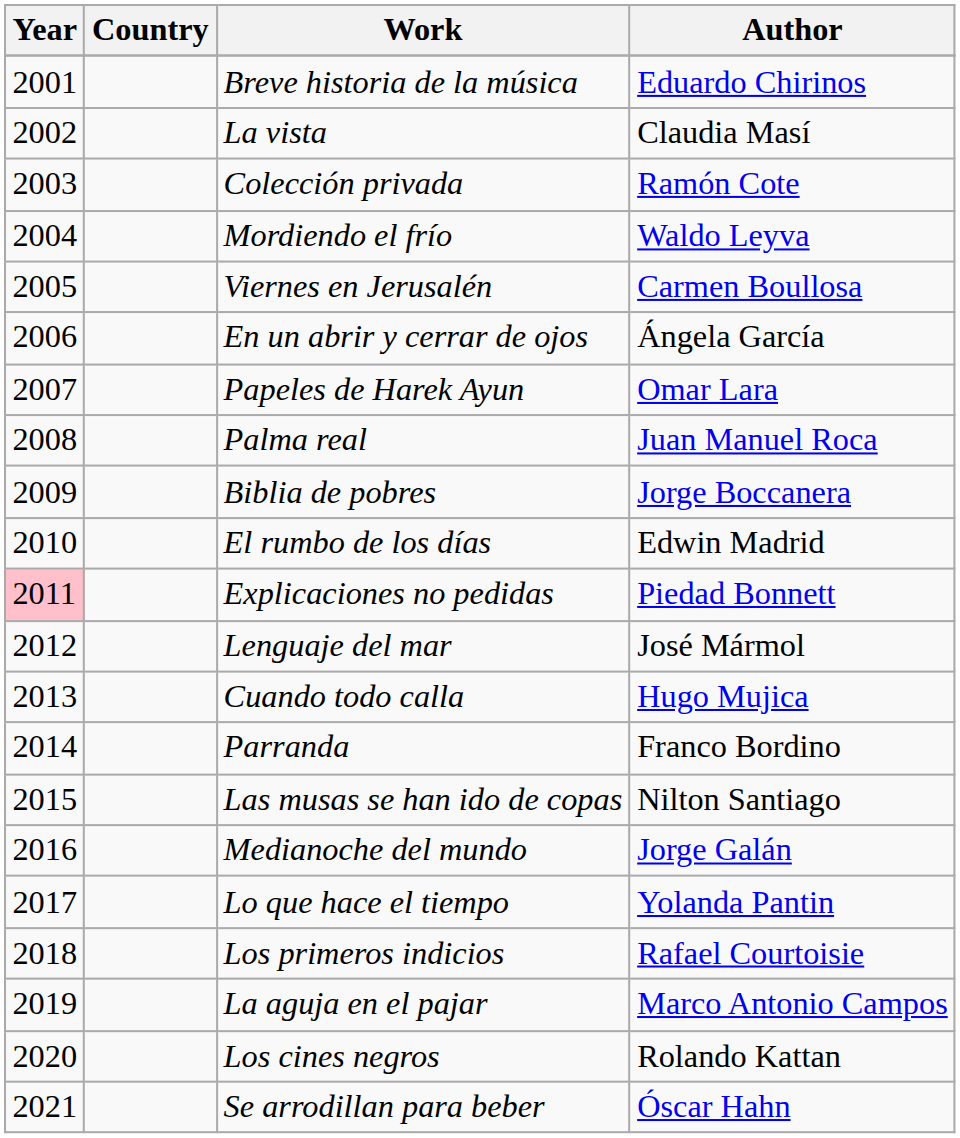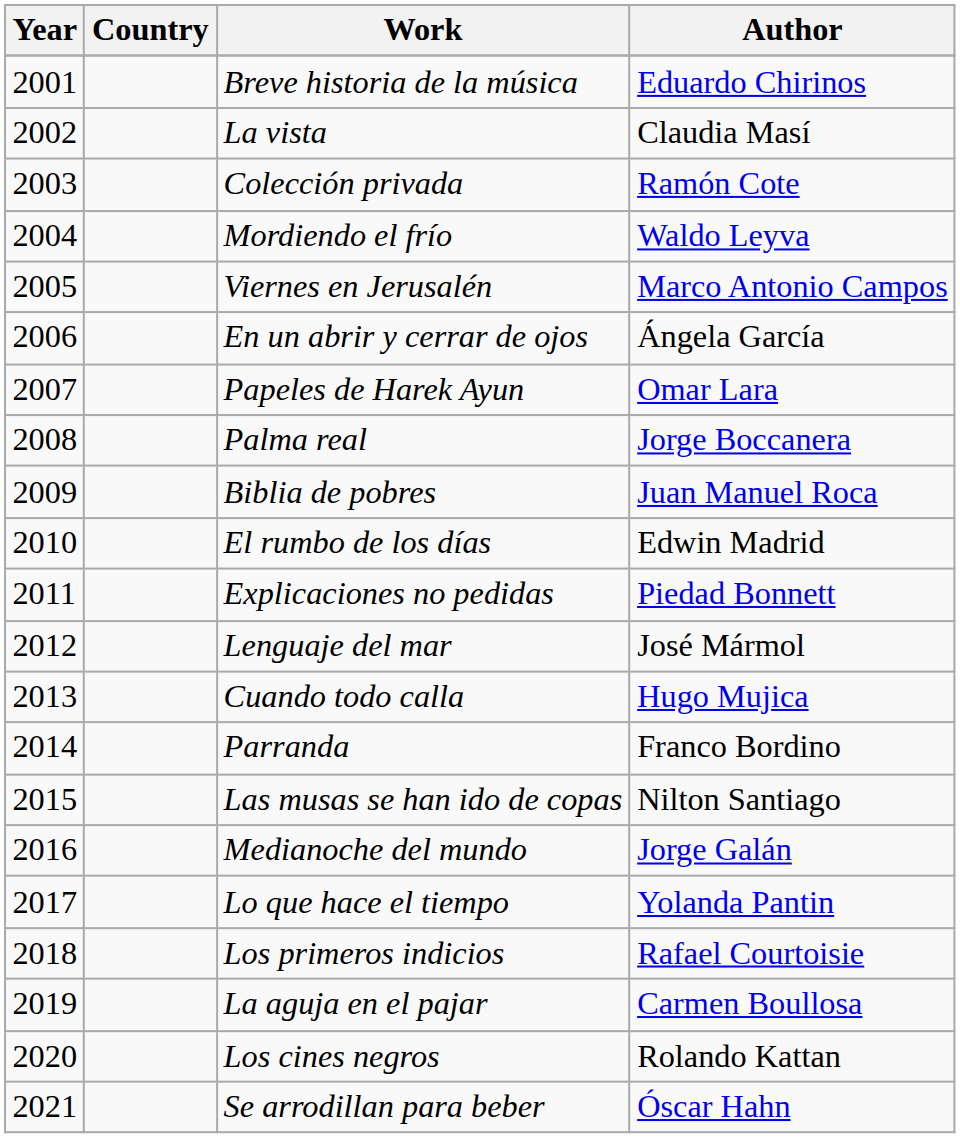 <table class="wikitable">
 <tr>
 <th>Year</th>
 <th>Country</th>
 <th>Work</th>
 <th>Author</th>
 </tr>
 <tr>
 </tr>
 <tr>
 <td>2001</td>
 <td></td>
 <td><em>Breve historia de la música</em></td>
 <td><a href='#'>Eduardo Chirinos</a></td>
 </tr>
 <tr>
 <td>2002</td>
 <td></td>
 <td><em>La vista</em></td>
 <td>Claudia Masí</td>
 </tr>
 <tr>
 <td>2003</td>
 <td></td>
 <td><em>Colección privada</em></td>
 <td><a href='#'>Ramón Cote</a></td>
 </tr>
 <tr>
 <td>2004</td>
 <td></td>
 <td><em>Mordiendo el frío</em></td>
 <td><a href='#'>Waldo Leyva</a></td>
 </tr>
 <tr>
 <td>2005</td>
 <td></td>
 <td><em>Viernes en Jerusalén</em></td>
-<td><a href='#'>Carmen Boullosa</a></td>
+<td><a href='#'>Marco Antonio Campos</a></td>
 </tr>
 <tr>
 <td>2006</td>
 <td></td>
 <td><em>En un abrir y cerrar de ojos</em></td>
 <td>Ángela García</td>
 </tr>
 <tr>
 <td>2007</td>
 <td></td>
 <td><em>Papeles de Harek Ayun</em></td>
 <td><a href='#'>Omar Lara</a></td>
 </tr>
 <tr>
 <td>2008</td>
 <td></td>
 <td><em>Palma real</em></td>
-<td><a href='#'>Juan Manuel Roca</a></td>
+<td><a href='#'>Jorge Boccanera</a></td>
 </tr>
 <tr>
 <td>2009</td>
 <td></td>
 <td><em>Biblia de pobres</em></td>
-<td><a href='#'>Jorge Boccanera</a></td>
+<td><a href='#'>Juan Manuel Roca</a></td>
 </tr>
 <tr>
 <td>2010</td>
 <td></td>
 <td><em>El rumbo de los días</em></td>
 <td>Edwin Madrid</td>
 </tr>
 <tr>
-<td style="background: pink;">2011</td>
+<td>2011</td>
 <td></td>
 <td><em>Explicaciones no pedidas</em></td>
 <td><a href='#'>Piedad Bonnett</a></td>
 </tr>
 <tr>
 <td>2012</td>
 <td></td>
 <td><em>Lenguaje del mar</em></td>
 <td>José Mármol</td>
 </tr>
 <tr>
 <td>2013</td>
 <td></td>
 <td><em>Cuando todo calla</em></td>
 <td><a href='#'>Hugo Mujica</a></td>
 </tr>
 <tr>
 <td>2014</td>
 <td></td>
 <td><em>Parranda</em></td>
 <td>Franco Bordino</td>
 </tr>
 <tr>
 <td>2015</td>
 <td></td>
 <td><em>Las musas se han ido de copas</em></td>
 <td>Nilton Santiago</td>
 </tr>
 <tr>
 <td>2016</td>
 <td></td>
 <td><em>Medianoche del mundo</em></td>
 <td><a href='#'>Jorge Galán</a></td>
 </tr>
 <tr>
 <td>2017</td>
 <td></td>
 <td><em>Lo que hace el tiempo</em></td>
 <td><a href='#'>Yolanda Pantin</a></td>
 </tr>
 <tr>
 <td>2018</td>
 <td></td>
 <td><em>Los primeros indicios</em></td>
 <td><a href='#'>Rafael Courtoisie</a></td>
 </tr>
 <tr>
 <td>2019</td>
 <td></td>
 <td><em>La aguja en el pajar</em></td>
-<td><a href='#'>Marco Antonio Campos</a></td>
+<td><a href='#'>Carmen Boullosa</a></td>
 </tr>
 <tr>
 <td>2020</td>
 <td></td>
 <td><em>Los cines negros</em></td>
 <td>Rolando Kattan</td>
 </tr>
 <tr>
 <td>2021</td>
 <td></td>
 <td><em>Se arrodillan para beber</em></td>
 <td><a href='#'>Óscar Hahn</a></td>
 </tr>
 </table>
